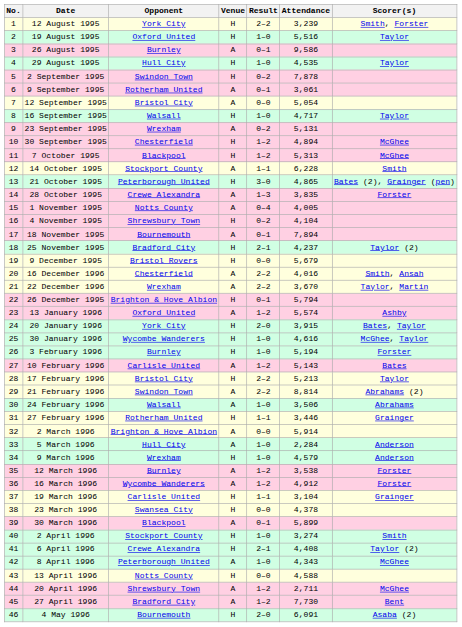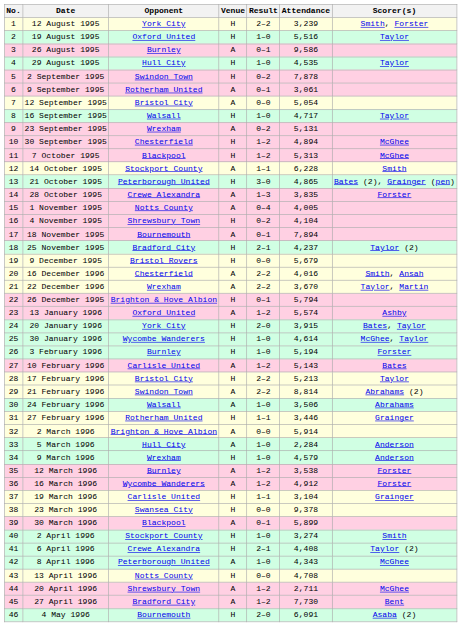 <table style="text-align:center;" class="wikitable sortable">
 <tr>
 <th>No.</th>
 <th>Date</th>
 <th>Opponent</th>
 <th>Venue</th>
 <th>Result</th>
 <th>Attendance</th>
 <th>Scorer(s)</th>
 </tr>
 <tr style="background:#ffd;">
 <td>1</td>
 <td>12 August 1995</td>
 <td><a href='#'>York City</a></td>
 <td>H</td>
 <td>2–2</td>
 <td>3,239</td>
 <td><a href='#'>Smith</a>, <a href='#'>Forster</a></td>
 </tr>
 <tr style="background:#d0ffe3;">
 <td>2</td>
 <td>19 August 1995</td>
 <td><a href='#'>Oxford United</a></td>
 <td>H</td>
 <td>1–0</td>
 <td>5,516</td>
 <td><a href='#'>Taylor</a></td>
 </tr>
 <tr style="background:#ffd0e3;">
 <td>3</td>
 <td>26 August 1995</td>
 <td><a href='#'>Burnley</a></td>
 <td>A</td>
 <td>0–1</td>
 <td>9,586</td>
 <td></td>
 </tr>
 <tr style="background:#d0ffe3;">
 <td>4</td>
 <td>29 August 1995</td>
 <td><a href='#'>Hull City</a></td>
 <td>H</td>
 <td>1–0</td>
 <td>4,535</td>
 <td><a href='#'>Taylor</a></td>
 </tr>
 <tr style="background:#ffd0e3;">
 <td>5</td>
 <td>2 September 1995</td>
 <td><a href='#'>Swindon Town</a></td>
 <td>H</td>
 <td>0–2</td>
 <td>7,878</td>
 <td></td>
 </tr>
 <tr style="background:#ffd0e3;">
 <td>6</td>
 <td>9 September 1995</td>
 <td><a href='#'>Rotherham United</a></td>
 <td>A</td>
 <td>0–1</td>
 <td>3,061</td>
 <td></td>
 </tr>
 <tr style="background:#ffd;">
 <td>7</td>
 <td>12 September 1995</td>
 <td><a href='#'>Bristol City</a></td>
 <td>A</td>
 <td>0–0</td>
 <td>5,054</td>
 <td></td>
 </tr>
 <tr style="background:#d0ffe3;">
 <td>8</td>
 <td>16 September 1995</td>
 <td><a href='#'>Walsall</a></td>
 <td>H</td>
 <td>1–0</td>
 <td>4,717</td>
 <td><a href='#'>Taylor</a></td>
 </tr>
 <tr style="background:#ffd0e3;">
 <td>9</td>
 <td>23 September 1995</td>
 <td><a href='#'>Wrexham</a></td>
 <td>A</td>
 <td>0–2</td>
 <td>5,131</td>
 <td></td>
 </tr>
 <tr style="background:#ffd0e3;">
 <td>10</td>
 <td>30 September 1995</td>
 <td><a href='#'>Chesterfield</a></td>
 <td>H</td>
 <td>1–2</td>
 <td>4,894</td>
 <td><a href='#'>McGhee</a></td>
 </tr>
 <tr style="background:#ffd0e3;">
 <td>11</td>
 <td>7 October 1995</td>
 <td><a href='#'>Blackpool</a></td>
 <td>H</td>
 <td>1–2</td>
 <td>5,313</td>
 <td><a href='#'>McGhee</a></td>
 </tr>
 <tr style="background:#ffd;">
 <td>12</td>
 <td>14 October 1995</td>
 <td><a href='#'>Stockport County</a></td>
 <td>A</td>
 <td>1–1</td>
 <td>6,228</td>
 <td><a href='#'>Smith</a></td>
 </tr>
 <tr style="background:#d0ffe3;">
 <td>13</td>
 <td>21 October 1995</td>
 <td><a href='#'>Peterborough United</a></td>
 <td>H</td>
 <td>3–0</td>
 <td>4,865</td>
 <td><a href='#'>Bates</a> (2), <a href='#'>Grainger</a> (<a href='#'>pen</a>)</td>
 </tr>
 <tr style="background:#ffd0e3;">
 <td>14</td>
 <td>28 October 1995</td>
 <td><a href='#'>Crewe Alexandra</a></td>
 <td>A</td>
 <td>1–3</td>
 <td>3,835</td>
 <td><a href='#'>Forster</a></td>
 </tr>
 <tr style="background:#ffd0e3;">
 <td>15</td>
 <td>1 November 1995</td>
 <td><a href='#'>Notts County</a></td>
 <td>A</td>
 <td>0–4</td>
 <td>4,005</td>
 <td></td>
 </tr>
 <tr style="background:#ffd0e3;">
 <td>16</td>
 <td>4 November 1995</td>
 <td><a href='#'>Shrewsbury Town</a></td>
 <td>H</td>
 <td>0–2</td>
 <td>4,104</td>
 <td></td>
 </tr>
 <tr style="background:#ffd0e3;">
 <td>17</td>
 <td>18 November 1995</td>
 <td><a href='#'>Bournemouth</a></td>
 <td>A</td>
 <td>0–1</td>
 <td>7,894</td>
 <td></td>
 </tr>
 <tr style="background:#d0ffe3;">
 <td>18</td>
 <td>25 November 1995</td>
 <td><a href='#'>Bradford City</a></td>
 <td>H</td>
 <td>2–1</td>
 <td>4,237</td>
 <td><a href='#'>Taylor</a> (2)</td>
 </tr>
 <tr style="background:#ffd;">
 <td>19</td>
 <td>9 December 1995</td>
 <td><a href='#'>Bristol Rovers</a></td>
 <td>H</td>
 <td>0–0</td>
 <td>5,679</td>
 <td></td>
 </tr>
 <tr style="background:#ffd;">
 <td>20</td>
 <td>16 December 1996</td>
 <td><a href='#'>Chesterfield</a></td>
 <td>A</td>
 <td>2–2</td>
 <td>4,016</td>
 <td><a href='#'>Smith</a>, <a href='#'>Ansah</a></td>
 </tr>
 <tr style="background:#ffd;">
 <td>21</td>
 <td>22 December 1996</td>
 <td><a href='#'>Wrexham</a></td>
 <td>A</td>
 <td>2–2</td>
 <td>3,670</td>
 <td><a href='#'>Taylor</a>, <a href='#'>Martin</a></td>
 </tr>
 <tr style="background:#ffd0e3;">
 <td>22</td>
 <td>26 December 1995</td>
 <td><a href='#'>Brighton & Hove Albion</a></td>
 <td>H</td>
 <td>0–1</td>
 <td>5,794</td>
 <td></td>
 </tr>
 <tr style="background:#ffd0e3;">
 <td>23</td>
 <td>13 January 1996</td>
 <td><a href='#'>Oxford United</a></td>
 <td>A</td>
 <td>1–2</td>
 <td>5,574</td>
 <td><a href='#'>Ashby</a></td>
 </tr>
 <tr style="background:#d0ffe3;">
 <td>24</td>
 <td>20 January 1996</td>
 <td><a href='#'>York City</a></td>
 <td>H</td>
 <td>2–0</td>
 <td>3,915</td>
 <td><a href='#'>Bates</a>, <a href='#'>Taylor</a></td>
 </tr>
 <tr style="background:#d0ffe3;">
 <td>25</td>
 <td>30 January 1996</td>
 <td><a href='#'>Wycombe Wanderers</a></td>
 <td>H</td>
 <td>1–0</td>
-<td>4,616</td>
+<td>4,614</td>
 <td><a href='#'>McGhee</a>, <a href='#'>Taylor</a></td>
 </tr>
 <tr style="background:#d0ffe3;">
 <td>26</td>
 <td>3 February 1996</td>
 <td><a href='#'>Burnley</a></td>
 <td>H</td>
 <td>1–0</td>
 <td>5,194</td>
 <td><a href='#'>Forster</a></td>
 </tr>
 <tr style="background:#ffd0e3;">
 <td>27</td>
 <td>10 February 1996</td>
 <td><a href='#'>Carlisle United</a></td>
 <td>A</td>
 <td>1–2</td>
 <td>5,143</td>
 <td><a href='#'>Bates</a></td>
 </tr>
 <tr style="background:#ffd;">
 <td>28</td>
 <td>17 February 1996</td>
 <td><a href='#'>Bristol City</a></td>
 <td>H</td>
 <td>2–2</td>
 <td>5,213</td>
 <td><a href='#'>Taylor</a></td>
 </tr>
 <tr style="background:#ffd;">
 <td>29</td>
 <td>21 February 1996</td>
 <td><a href='#'>Swindon Town</a></td>
 <td>A</td>
 <td>2–2</td>
 <td>8,814</td>
 <td><a href='#'>Abrahams</a> (2)</td>
 </tr>
 <tr style="background:#d0ffe3;">
 <td>30</td>
 <td>24 February 1996</td>
 <td><a href='#'>Walsall</a></td>
 <td>A</td>
 <td>1–0</td>
 <td>3,506</td>
 <td><a href='#'>Abrahams</a></td>
 </tr>
 <tr style="background:#ffd;">
 <td>31</td>
 <td>27 February 1996</td>
 <td><a href='#'>Rotherham United</a></td>
 <td>H</td>
 <td>1–1</td>
 <td>3,446</td>
 <td><a href='#'>Grainger</a></td>
 </tr>
 <tr style="background:#ffd;">
 <td>32</td>
 <td>2 March 1996</td>
 <td><a href='#'>Brighton & Hove Albion</a></td>
 <td>A</td>
 <td>0–0</td>
 <td>5,914</td>
 <td></td>
 </tr>
 <tr style="background:#d0ffe3;">
 <td>33</td>
 <td>5 March 1996</td>
 <td><a href='#'>Hull City</a></td>
 <td>A</td>
 <td>1–0</td>
 <td>2,284</td>
 <td><a href='#'>Anderson</a></td>
 </tr>
 <tr style="background:#d0ffe3;">
 <td>34</td>
 <td>9 March 1996</td>
 <td><a href='#'>Wrexham</a></td>
 <td>H</td>
 <td>1–0</td>
 <td>4,579</td>
 <td><a href='#'>Anderson</a></td>
 </tr>
 <tr style="background:#ffd0e3;">
 <td>35</td>
 <td>12 March 1996</td>
 <td><a href='#'>Burnley</a></td>
 <td>A</td>
 <td>1–2</td>
 <td>3,538</td>
 <td><a href='#'>Forster</a></td>
 </tr>
 <tr style="background:#ffd0e3;">
 <td>36</td>
 <td>16 March 1996</td>
 <td><a href='#'>Wycombe Wanderers</a></td>
 <td>A</td>
 <td>1–2</td>
 <td>4,912</td>
 <td><a href='#'>Forster</a></td>
 </tr>
 <tr style="background:#ffd;">
 <td>37</td>
 <td>19 March 1996</td>
 <td><a href='#'>Carlisle United</a></td>
 <td>H</td>
 <td>1–1</td>
 <td>3,104</td>
 <td><a href='#'>Grainger</a></td>
 </tr>
 <tr style="background:#ffd;">
 <td>38</td>
 <td>23 March 1996</td>
 <td><a href='#'>Swansea City</a></td>
 <td>H</td>
 <td>0–0</td>
-<td>4,378</td>
+<td>9,378</td>
 <td></td>
 </tr>
 <tr style="background:#ffd0e3;">
 <td>39</td>
 <td>30 March 1996</td>
 <td><a href='#'>Blackpool</a></td>
 <td>A</td>
 <td>0–1</td>
 <td>5,899</td>
 <td></td>
 </tr>
 <tr style="background:#d0ffe3;">
 <td>40</td>
 <td>2 April 1996</td>
 <td><a href='#'>Stockport County</a></td>
 <td>H</td>
 <td>1–0</td>
 <td>3,274</td>
 <td><a href='#'>Smith</a></td>
 </tr>
 <tr style="background:#d0ffe3;">
 <td>41</td>
 <td>6 April 1996</td>
 <td><a href='#'>Crewe Alexandra</a></td>
 <td>H</td>
 <td>2–1</td>
 <td>4,408</td>
 <td><a href='#'>Taylor</a> (2)</td>
 </tr>
 <tr style="background:#d0ffe3;">
 <td>42</td>
 <td>8 April 1996</td>
 <td><a href='#'>Peterborough United</a></td>
 <td>A</td>
 <td>1–0</td>
 <td>4,343</td>
 <td><a href='#'>McGhee</a></td>
 </tr>
 <tr style="background:#ffd;">
 <td>43</td>
 <td>13 April 1996</td>
 <td><a href='#'>Notts County</a></td>
 <td>H</td>
 <td>0–0</td>
-<td>4,588</td>
+<td>4,708</td>
 <td></td>
 </tr>
 <tr style="background:#ffd0e3;">
 <td>44</td>
 <td>20 April 1996</td>
 <td><a href='#'>Shrewsbury Town</a></td>
 <td>A</td>
 <td>1–2</td>
 <td>2,711</td>
 <td><a href='#'>McGhee</a></td>
 </tr>
 <tr style="background:#ffd0e3;">
 <td>45</td>
 <td>27 April 1996</td>
 <td><a href='#'>Bradford City</a></td>
 <td>A</td>
 <td>1–2</td>
 <td>7,730</td>
 <td><a href='#'>Bent</a></td>
 </tr>
 <tr style="background:#d0ffe3;">
 <td>46</td>
 <td>4 May 1996</td>
 <td><a href='#'>Bournemouth</a></td>
 <td>H</td>
 <td>2–0</td>
 <td>6,091</td>
 <td><a href='#'>Asaba</a> (2)</td>
 </tr>
 </table>
